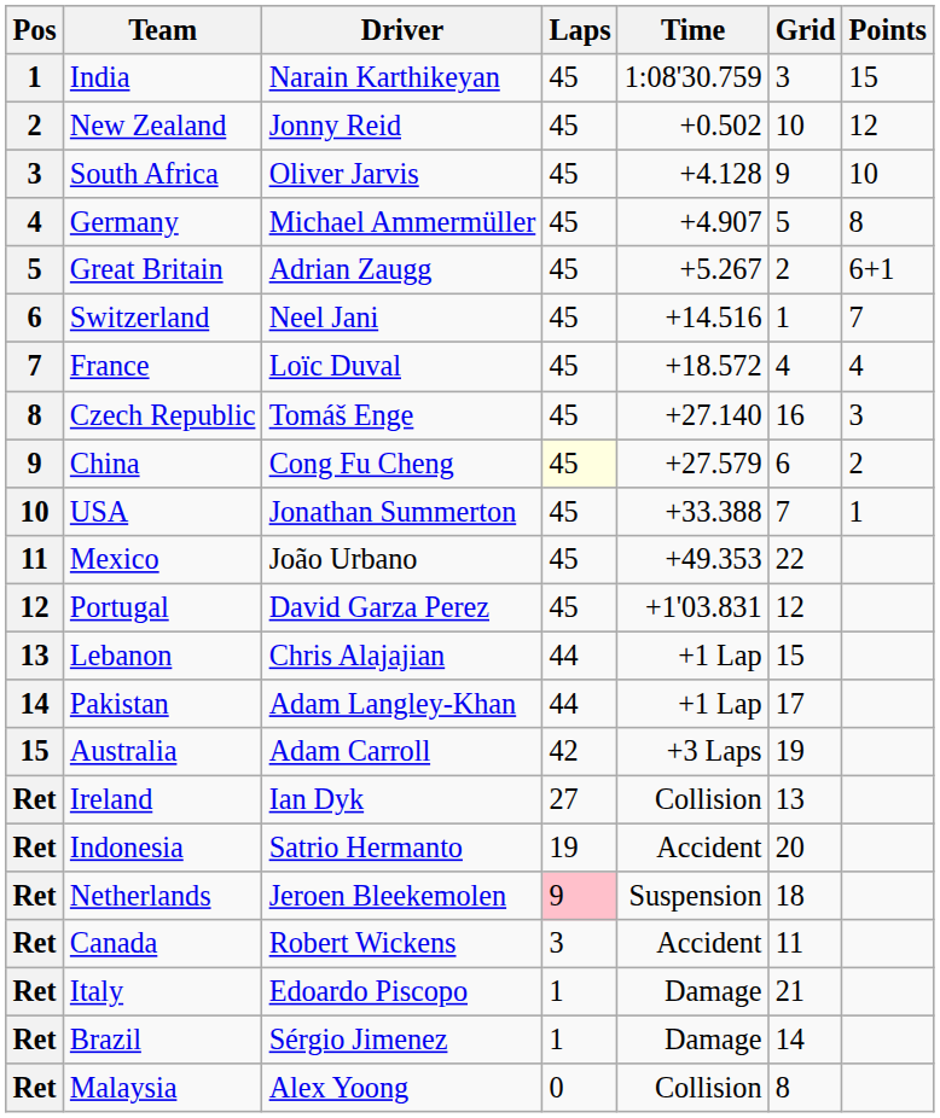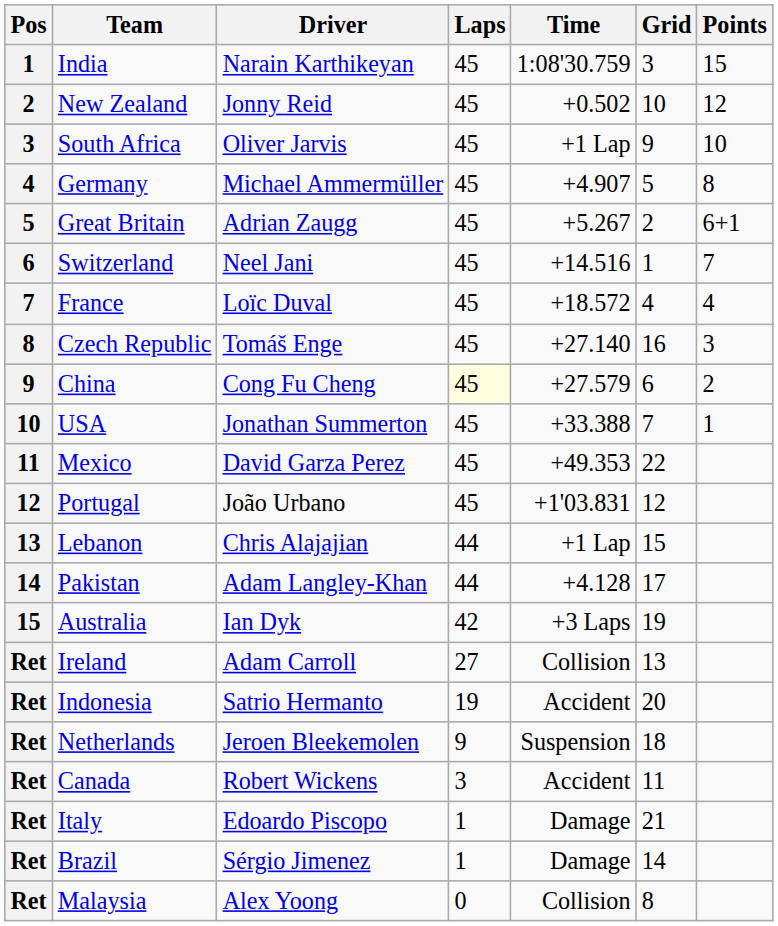 <table class="wikitable" style="font-size:95%">
 <tr>
 <th>Pos</th>
 <th>Team</th>
 <th>Driver</th>
 <th>Laps</th>
 <th>Time</th>
 <th>Grid</th>
 <th>Points</th>
 </tr>
 <tr>
 <th>1</th>
 <td> <a href='#'>India</a></td>
 <td><a href='#'>Narain Karthikeyan</a></td>
 <td>45</td>
 <td>1:08'30.759</td>
 <td>3</td>
 <td>15</td>
 </tr>
 <tr>
 <th>2</th>
 <td> <a href='#'>New Zealand</a></td>
 <td><a href='#'>Jonny Reid</a></td>
 <td>45</td>
 <td align=right>+0.502</td>
 <td>10</td>
 <td>12</td>
 </tr>
 <tr>
 <th>3</th>
 <td> <a href='#'>South Africa</a></td>
 <td><a href='#'>Oliver Jarvis</a></td>
 <td>45</td>
-<td align=right>+4.128</td>
+<td align=right>+1 Lap</td>
 <td>9</td>
 <td>10</td>
 </tr>
 <tr>
 <th>4</th>
 <td> <a href='#'>Germany</a></td>
 <td><a href='#'>Michael Ammermüller</a></td>
 <td>45</td>
 <td align=right>+4.907</td>
 <td>5</td>
 <td>8</td>
 </tr>
 <tr>
 <th>5</th>
 <td> <a href='#'>Great Britain</a></td>
 <td><a href='#'>Adrian Zaugg</a></td>
 <td>45</td>
 <td align=right>+5.267</td>
 <td>2</td>
 <td>6+1</td>
 </tr>
 <tr>
 <th>6</th>
 <td> <a href='#'>Switzerland</a></td>
 <td><a href='#'>Neel Jani</a></td>
 <td>45</td>
 <td align=right>+14.516</td>
 <td>1</td>
 <td>7</td>
 </tr>
 <tr>
 <th>7</th>
 <td> <a href='#'>France</a></td>
 <td><a href='#'>Loïc Duval</a></td>
 <td>45</td>
 <td align=right>+18.572</td>
 <td>4</td>
 <td>4</td>
 </tr>
 <tr>
 <th>8</th>
 <td> <a href='#'>Czech Republic</a></td>
 <td><a href='#'>Tomáš Enge</a></td>
 <td>45</td>
 <td align=right>+27.140</td>
 <td>16</td>
 <td>3</td>
 </tr>
 <tr>
 <th>9</th>
 <td> <a href='#'>China</a></td>
 <td><a href='#'>Cong Fu Cheng</a></td>
 <td style="background: lightyellow;">45</td>
 <td align=right>+27.579</td>
 <td>6</td>
 <td>2</td>
 </tr>
 <tr>
 <th>10</th>
 <td> <a href='#'>USA</a></td>
 <td><a href='#'>Jonathan Summerton</a></td>
 <td>45</td>
 <td align=right>+33.388</td>
 <td>7</td>
 <td>1</td>
 </tr>
 <tr>
 <th>11</th>
 <td> <a href='#'>Mexico</a></td>
-<td>João Urbano</td>
+<td><a href='#'>David Garza Perez</a></td>
 <td>45</td>
 <td align=right>+49.353</td>
 <td>22</td>
 <td></td>
 </tr>
 <tr>
 <th>12</th>
 <td> <a href='#'>Portugal</a></td>
-<td><a href='#'>David Garza Perez</a></td>
+<td>João Urbano</td>
 <td>45</td>
 <td align=right>+1'03.831</td>
 <td>12</td>
 <td></td>
 </tr>
 <tr>
 <th>13</th>
 <td> <a href='#'>Lebanon</a></td>
 <td><a href='#'>Chris Alajajian</a></td>
 <td>44</td>
 <td align=right>+1 Lap</td>
 <td>15</td>
 <td></td>
 </tr>
 <tr>
 <th>14</th>
 <td> <a href='#'>Pakistan</a></td>
 <td><a href='#'>Adam Langley-Khan</a></td>
 <td>44</td>
-<td align=right>+1 Lap</td>
+<td align=right>+4.128</td>
 <td>17</td>
 <td></td>
 </tr>
 <tr>
 <th>15</th>
 <td> <a href='#'>Australia</a></td>
-<td><a href='#'>Adam Carroll</a></td>
+<td><a href='#'>Ian Dyk</a></td>
 <td>42</td>
 <td align=right>+3 Laps</td>
 <td>19</td>
 <td></td>
 </tr>
 <tr>
 <th>Ret</th>
 <td> <a href='#'>Ireland</a></td>
-<td><a href='#'>Ian Dyk</a></td>
+<td><a href='#'>Adam Carroll</a></td>
 <td>27</td>
 <td align=right>Collision</td>
 <td>13</td>
 <td></td>
 </tr>
 <tr>
 <th>Ret</th>
 <td> <a href='#'>Indonesia</a></td>
 <td><a href='#'>Satrio Hermanto</a></td>
 <td>19</td>
 <td align=right>Accident</td>
 <td>20</td>
 <td></td>
 </tr>
 <tr>
 <th>Ret</th>
 <td> <a href='#'>Netherlands</a></td>
 <td><a href='#'>Jeroen Bleekemolen</a></td>
-<td style="background: pink;">9</td>
+<td>9</td>
 <td align=right>Suspension</td>
 <td>18</td>
 <td></td>
 </tr>
 <tr>
 <th>Ret</th>
 <td> <a href='#'>Canada</a></td>
 <td><a href='#'>Robert Wickens</a></td>
 <td>3</td>
 <td align=right>Accident</td>
 <td>11</td>
 <td></td>
 </tr>
 <tr>
 <th>Ret</th>
 <td> <a href='#'>Italy</a></td>
 <td><a href='#'>Edoardo Piscopo</a></td>
 <td>1</td>
 <td align=right>Damage</td>
 <td>21</td>
 <td></td>
 </tr>
 <tr>
 <th>Ret</th>
 <td> <a href='#'>Brazil</a></td>
 <td><a href='#'>Sérgio Jimenez</a></td>
 <td>1</td>
 <td align=right>Damage</td>
 <td>14</td>
 <td></td>
 </tr>
 <tr>
 <th>Ret</th>
 <td> <a href='#'>Malaysia</a></td>
 <td><a href='#'>Alex Yoong</a></td>
 <td>0</td>
 <td align=right>Collision</td>
 <td>8</td>
 <td></td>
 </tr>
 </table>
